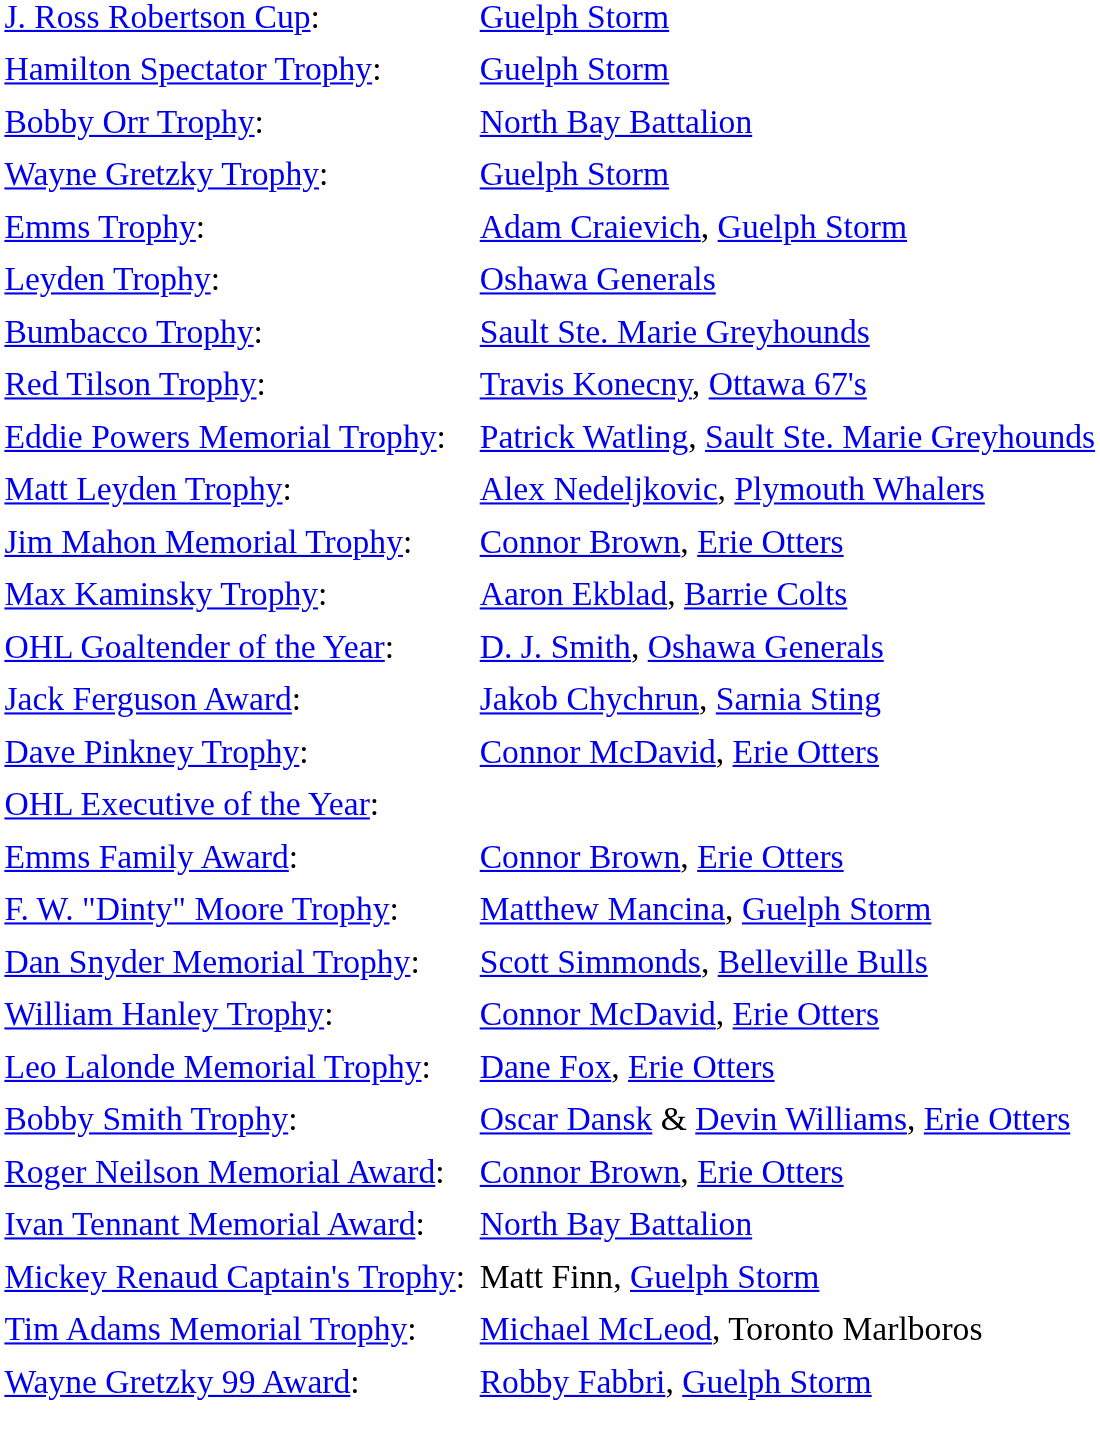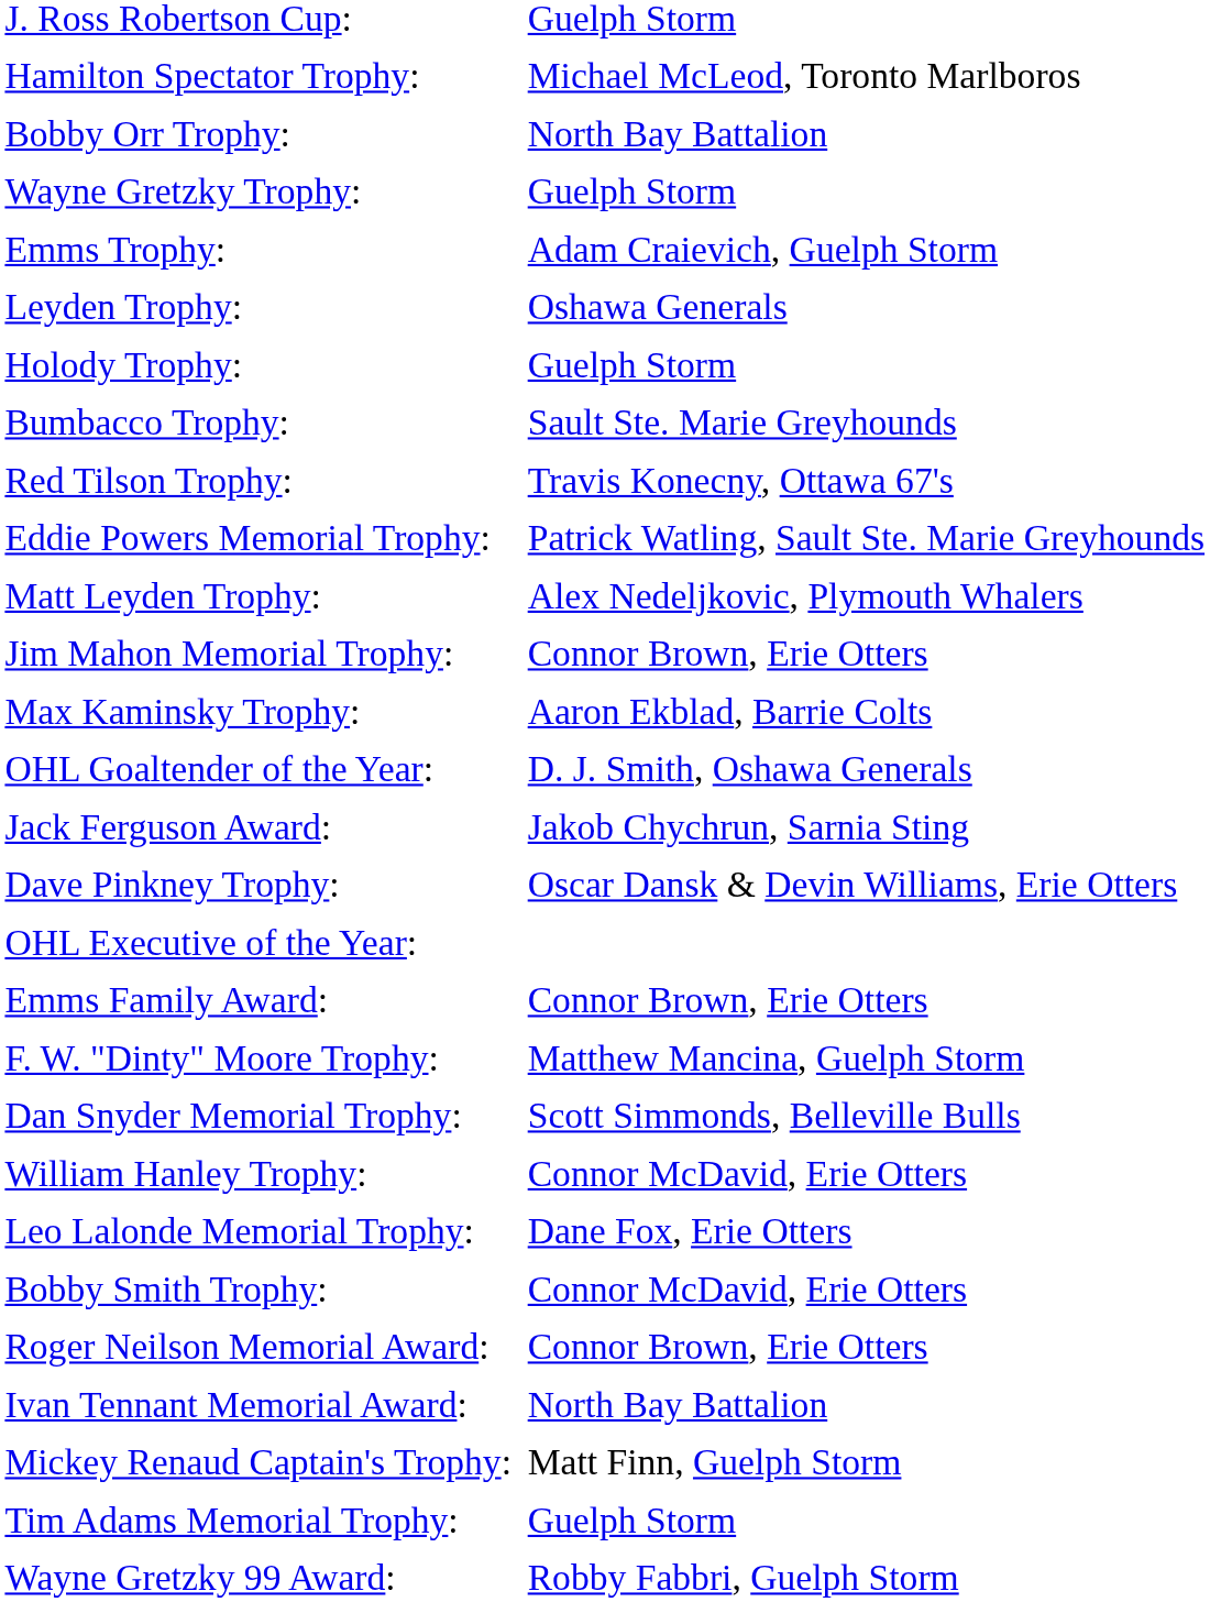 <table cellpadding="3" cellspacing="1">
 <tr>
 <td><a href='#'>J. Ross Robertson Cup</a>:</td>
 <td><a href='#'>Guelph Storm</a></td>
 </tr>
 <tr>
 <td><a href='#'>Hamilton Spectator Trophy</a>:</td>
-<td><a href='#'>Guelph Storm</a></td>
+<td><a href='#'>Michael McLeod</a>, Toronto Marlboros</td>
 </tr>
 <tr>
 <td><a href='#'>Bobby Orr Trophy</a>:</td>
 <td><a href='#'>North Bay Battalion</a></td>
 </tr>
 <tr>
 <td><a href='#'>Wayne Gretzky Trophy</a>:</td>
 <td><a href='#'>Guelph Storm</a></td>
 </tr>
 <tr>
 <td><a href='#'>Emms Trophy</a>:</td>
 <td><a href='#'>Adam Craievich</a>, <a href='#'>Guelph Storm</a></td>
 </tr>
 <tr>
 <td><a href='#'>Leyden Trophy</a>:</td>
 <td><a href='#'>Oshawa Generals</a></td>
+</tr>
+<tr>
+<td><a href='#'>Holody Trophy</a>:</td>
+<td><a href='#'>Guelph Storm</a></td>
 </tr>
 <tr>
 <td><a href='#'>Bumbacco Trophy</a>:</td>
 <td><a href='#'>Sault Ste. Marie Greyhounds</a></td>
 </tr>
 <tr>
 <td><a href='#'>Red Tilson Trophy</a>:</td>
 <td><a href='#'>Travis Konecny</a>, <a href='#'>Ottawa 67's</a></td>
 </tr>
 <tr>
 <td><a href='#'>Eddie Powers Memorial Trophy</a>:</td>
 <td><a href='#'>Patrick Watling</a>, <a href='#'>Sault Ste. Marie Greyhounds</a></td>
 </tr>
 <tr>
 <td><a href='#'>Matt Leyden Trophy</a>:</td>
 <td><a href='#'>Alex Nedeljkovic</a>, <a href='#'>Plymouth Whalers</a></td>
 </tr>
 <tr>
 <td><a href='#'>Jim Mahon Memorial Trophy</a>:</td>
 <td><a href='#'>Connor Brown</a>, <a href='#'>Erie Otters</a></td>
 </tr>
 <tr>
 <td><a href='#'>Max Kaminsky Trophy</a>:</td>
 <td><a href='#'>Aaron Ekblad</a>, <a href='#'>Barrie Colts</a></td>
 </tr>
 <tr>
 <td><a href='#'>OHL Goaltender of the Year</a>:</td>
 <td><a href='#'>D. J. Smith</a>, <a href='#'>Oshawa Generals</a></td>
 </tr>
 <tr>
 <td><a href='#'>Jack Ferguson Award</a>:</td>
 <td><a href='#'>Jakob Chychrun</a>, <a href='#'>Sarnia Sting</a></td>
 </tr>
 <tr>
 <td><a href='#'>Dave Pinkney Trophy</a>:</td>
-<td><a href='#'>Connor McDavid</a>, <a href='#'>Erie Otters</a></td>
+<td><a href='#'>Oscar Dansk</a> & <a href='#'>Devin Williams</a>, <a href='#'>Erie Otters</a></td>
 </tr>
 <tr>
 <td><a href='#'>OHL Executive of the Year</a>:</td>
 <td></td>
 </tr>
 <tr>
 <td><a href='#'>Emms Family Award</a>:</td>
 <td><a href='#'>Connor Brown</a>, <a href='#'>Erie Otters</a></td>
 </tr>
 <tr>
 <td><a href='#'>F. W. "Dinty" Moore Trophy</a>:</td>
 <td><a href='#'>Matthew Mancina</a>, <a href='#'>Guelph Storm</a></td>
 </tr>
 <tr>
 <td><a href='#'>Dan Snyder Memorial Trophy</a>:</td>
 <td><a href='#'>Scott Simmonds</a>, <a href='#'>Belleville Bulls</a></td>
 </tr>
 <tr>
 <td><a href='#'>William Hanley Trophy</a>:</td>
 <td><a href='#'>Connor McDavid</a>, <a href='#'>Erie Otters</a></td>
 </tr>
 <tr>
 <td><a href='#'>Leo Lalonde Memorial Trophy</a>:</td>
 <td><a href='#'>Dane Fox</a>, <a href='#'>Erie Otters</a></td>
 </tr>
 <tr>
 <td><a href='#'>Bobby Smith Trophy</a>:</td>
-<td><a href='#'>Oscar Dansk</a> & <a href='#'>Devin Williams</a>, <a href='#'>Erie Otters</a></td>
+<td><a href='#'>Connor McDavid</a>, <a href='#'>Erie Otters</a></td>
 </tr>
 <tr>
 <td><a href='#'>Roger Neilson Memorial Award</a>:</td>
 <td><a href='#'>Connor Brown</a>, <a href='#'>Erie Otters</a></td>
 </tr>
 <tr>
 <td><a href='#'>Ivan Tennant Memorial Award</a>:</td>
 <td><a href='#'>North Bay Battalion</a></td>
 </tr>
 <tr>
 <td><a href='#'>Mickey Renaud Captain's Trophy</a>:</td>
 <td>Matt Finn, <a href='#'>Guelph Storm</a></td>
 </tr>
 <tr>
 <td><a href='#'>Tim Adams Memorial Trophy</a>:</td>
-<td><a href='#'>Michael McLeod</a>, Toronto Marlboros</td>
+<td><a href='#'>Guelph Storm</a></td>
 </tr>
 <tr>
 <td><a href='#'>Wayne Gretzky 99 Award</a>:</td>
 <td><a href='#'>Robby Fabbri</a>, <a href='#'>Guelph Storm</a></td>
 </tr>
 </table>
